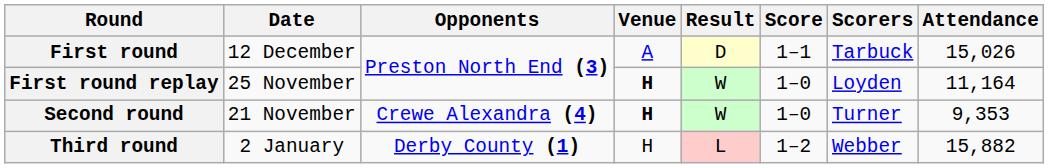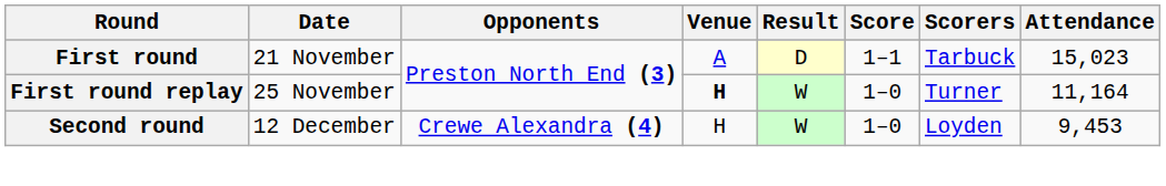 <table class="wikitable" style="text-align:center">
 <tr>
 <th>Round</th>
 <th>Date</th>
 <th>Opponents</th>
 <th>Venue</th>
 <th>Result</th>
 <th>Score</th>
 <th>Scorers</th>
 <th>Attendance</th>
 </tr>
 <tr>
 <th>First round</th>
-<td>12 December</td>
+<td>21 November</td>
 <td rowspan=2><a href='#'>Preston North End</a> <strong>(<a href='#'>3</a>)</strong></td>
 <td><a href='#'>A</a></td>
 <td style="background-color:#FFFFCC">D</td>
 <td>1–1</td>
 <td align="left"><a href='#'>Tarbuck</a></td>
-<td>15,026</td>
+<td>15,023</td>
 </tr>
 <tr>
 <th>First round replay</th>
 <td>25 November</td>
 <td><strong>H</strong></td>
 <td style="background-color:#CCFFCC">W</td>
 <td>1–0</td>
-<td align="left"><a href='#'>Loyden</a></td>
+<td align="left"><a href='#'>Turner</a></td>
 <td>11,164</td>
 </tr>
 <tr>
 <th>Second round</th>
-<td>21 November</td>
+<td>12 December</td>
 <td><a href='#'>Crewe Alexandra</a> <strong>(<a href='#'>4</a>)</strong></td>
-<td><strong>H</strong></td>
+<td>H</td>
 <td style="background-color:#CCFFCC">W</td>
 <td>1–0</td>
-<td align="left"><a href='#'>Turner</a></td>
-<td>9,353</td>
-</tr>
-<tr>
-<th>Third round</th>
-<td>2 January</td>
-<td><a href='#'>Derby County</a> <strong>(<a href='#'>1</a>)</strong></td>
-<td>H</td>
-<td style="background-color:#FFCCCC">L</td>
-<td>1–2</td>
-<td align="left"><a href='#'>Webber</a></td>
-<td>15,882</td>
+<td align="left"><a href='#'>Loyden</a></td>
+<td>9,453</td>
 </tr>
 </table>
